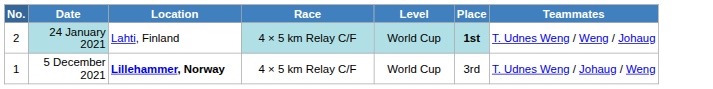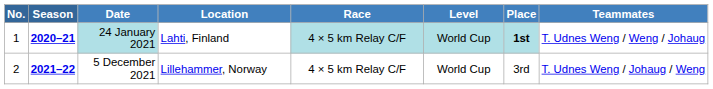 <table class="wikitable sortable" style="font-size:95%; text-align:center; border:grey solid 1px; border-collapse:collapse; background:#ffffff;">
 <tr style="background:#efefef;">
 <th style="background-color:#369; color:white;">No.</th>
+<th style="background-color:#369; color:white;">Season</th>
 <th style="background-color:#4180be; color:white; width:100px;">Date</th>
 <th style="background-color:#4180be; color:white; width:170px;">Location</th>
 <th style="background-color:#4180be; color:white; width:170px;">Race</th>
 <th style="background-color:#4180be; color:white; width:100px;">Level</th>
 <th style="background-color:#4180be; color:white;">Place</th>
 <th style="background-color:#4180be; color:white;">Teammates</th>
 </tr>
 <tr>
-<td align=center>2</td>
+<td align=center>1</td>
+<td align=center><strong><a href='#'>2020–21</a></strong></td>
 <td bgcolor="#BOEOE6" align=right>24 January 2021</td>
 <td align=left> <a href='#'>Lahti</a>, Finland</td>
 <td bgcolor="#BOEOE6">4 × 5 km Relay C/F</td>
 <td bgcolor="#BOEOE6">World Cup</td>
 <td bgcolor="#BOEOE6"><strong>1st</strong></td>
 <td><a href='#'>T. Udnes Weng</a> / <a href='#'>Weng</a> / <a href='#'>Johaug</a></td>
 </tr>
 <tr>
-<td align=center>1</td>
+<td align=center>2</td>
+<td rowspan=1 align=center><strong><a href='#'>2021–22</a></strong></td>
 <td align=right>5 December 2021</td>
-<td align=left><strong> <a href='#'>Lillehammer</a>, Norway</strong></td>
+<td align=left> <a href='#'>Lillehammer</a>, Norway</td>
 <td>4 × 5 km Relay C/F</td>
 <td>World Cup</td>
 <td>3rd</td>
 <td><a href='#'>T. Udnes Weng</a> / <a href='#'>Johaug</a> / <a href='#'>Weng</a></td>
 </tr>
 </table>
